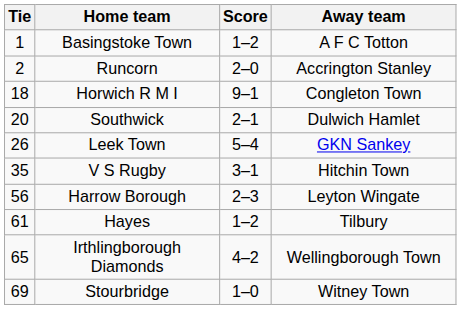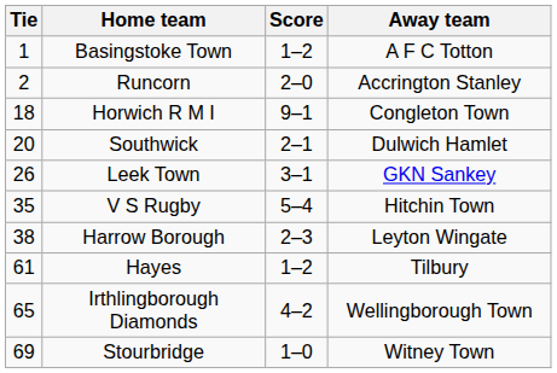 <table class="wikitable" style="text-align:center;">
 <tr>
 <th width=20>Tie</th>
 <th width=175>Home team</th>
 <th width=20>Score</th>
 <th width=175>Away team</th>
 </tr>
 <tr>
 <td>1</td>
 <td>Basingstoke Town</td>
 <td>1–2</td>
 <td>A F C Totton</td>
 </tr>
 <tr>
 <td>2</td>
 <td>Runcorn</td>
 <td>2–0</td>
 <td>Accrington Stanley</td>
 </tr>
 <tr>
 <td>18</td>
 <td>Horwich R M I</td>
 <td>9–1</td>
 <td>Congleton Town</td>
 </tr>
 <tr>
 <td>20</td>
 <td>Southwick</td>
 <td>2–1</td>
 <td>Dulwich Hamlet</td>
 </tr>
 <tr>
 <td>26</td>
 <td>Leek Town</td>
-<td>5–4</td>
+<td>3–1</td>
 <td><a href='#'>GKN Sankey</a></td>
 </tr>
 <tr>
 <td>35</td>
 <td>V S Rugby</td>
-<td>3–1</td>
+<td>5–4</td>
 <td>Hitchin Town</td>
 </tr>
 <tr>
-<td>56</td>
+<td>38</td>
 <td>Harrow Borough</td>
 <td>2–3</td>
 <td>Leyton Wingate</td>
 </tr>
 <tr>
 <td>61</td>
 <td>Hayes</td>
 <td>1–2</td>
 <td>Tilbury</td>
 </tr>
 <tr>
 <td>65</td>
 <td>Irthlingborough Diamonds</td>
 <td>4–2</td>
 <td>Wellingborough Town</td>
 </tr>
 <tr>
 <td>69</td>
 <td>Stourbridge</td>
 <td>1–0</td>
 <td>Witney Town</td>
 </tr>
 </table>
